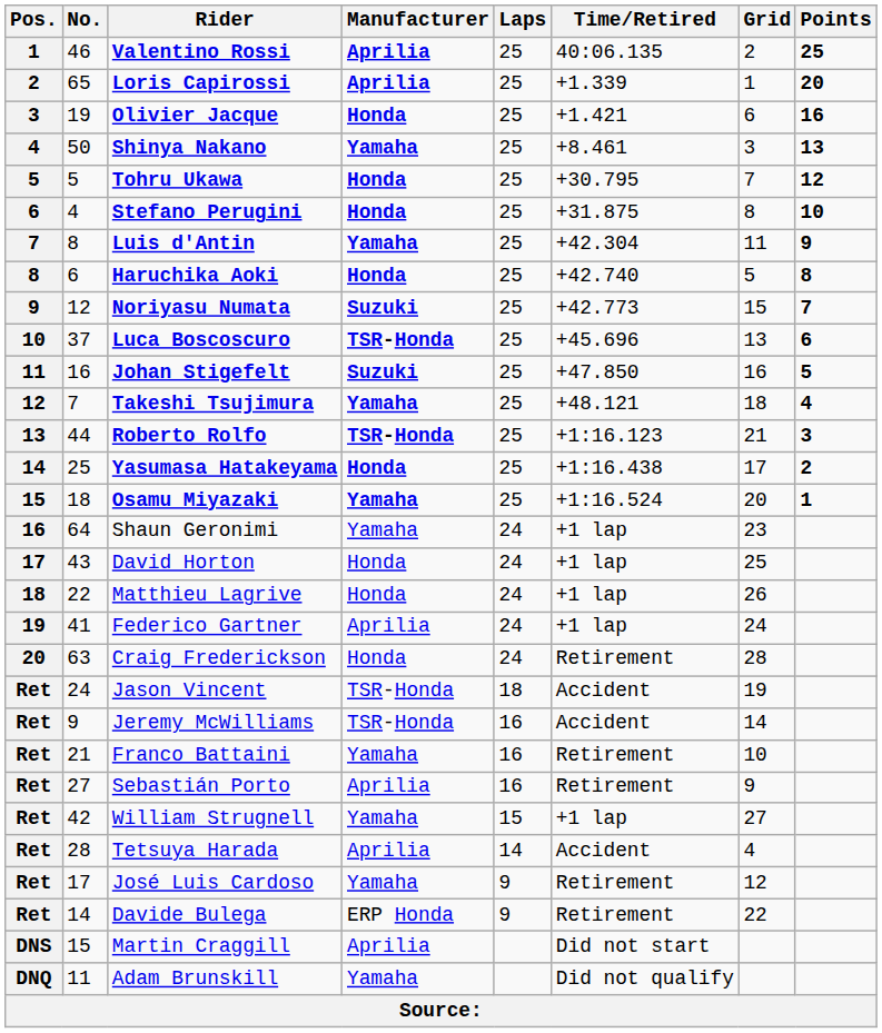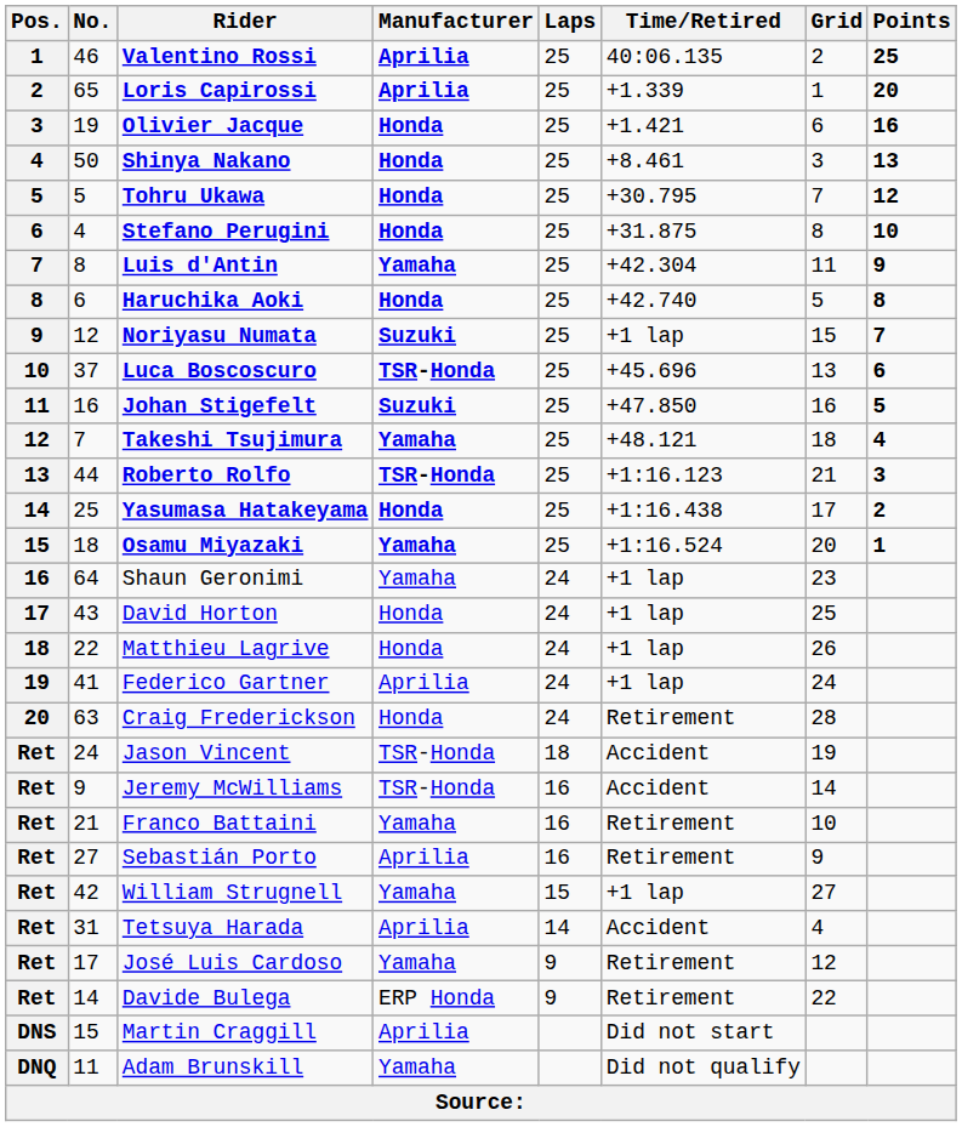 <table class="wikitable" style="font-size: 95%;">
 <tr>
 <th>Pos.</th>
 <th>No.</th>
 <th>Rider</th>
 <th>Manufacturer</th>
 <th>Laps</th>
 <th>Time/Retired</th>
 <th>Grid</th>
 <th>Points</th>
 </tr>
 <tr>
 <th>1</th>
 <td>46</td>
 <td> <strong><a href='#'>Valentino Rossi</a></strong></td>
 <td><strong><a href='#'>Aprilia</a></strong></td>
 <td>25</td>
 <td>40:06.135</td>
 <td>2</td>
 <td><strong>25</strong></td>
 </tr>
 <tr>
 <th>2</th>
 <td>65</td>
 <td> <strong><a href='#'>Loris Capirossi</a></strong></td>
 <td><strong><a href='#'>Aprilia</a></strong></td>
 <td>25</td>
 <td>+1.339</td>
 <td>1</td>
 <td><strong>20</strong></td>
 </tr>
 <tr>
 <th>3</th>
 <td>19</td>
 <td> <strong><a href='#'>Olivier Jacque</a></strong></td>
 <td><strong><a href='#'>Honda</a></strong></td>
 <td>25</td>
 <td>+1.421</td>
 <td>6</td>
 <td><strong>16</strong></td>
 </tr>
 <tr>
 <th>4</th>
 <td>50</td>
 <td> <strong><a href='#'>Shinya Nakano</a></strong></td>
-<td><strong><a href='#'>Yamaha</a></strong></td>
+<td><strong><a href='#'>Honda</a></strong></td>
 <td>25</td>
 <td>+8.461</td>
 <td>3</td>
 <td><strong>13</strong></td>
 </tr>
 <tr>
 <th>5</th>
 <td>5</td>
 <td> <strong><a href='#'>Tohru Ukawa</a></strong></td>
 <td><strong><a href='#'>Honda</a></strong></td>
 <td>25</td>
 <td>+30.795</td>
 <td>7</td>
 <td><strong>12</strong></td>
 </tr>
 <tr>
 <th>6</th>
 <td>4</td>
 <td> <strong><a href='#'>Stefano Perugini</a></strong></td>
 <td><strong><a href='#'>Honda</a></strong></td>
 <td>25</td>
 <td>+31.875</td>
 <td>8</td>
 <td><strong>10</strong></td>
 </tr>
 <tr>
 <th>7</th>
 <td>8</td>
 <td> <strong><a href='#'>Luis d'Antin</a></strong></td>
 <td><strong><a href='#'>Yamaha</a></strong></td>
 <td>25</td>
 <td>+42.304</td>
 <td>11</td>
 <td><strong>9</strong></td>
 </tr>
 <tr>
 <th>8</th>
 <td>6</td>
 <td> <strong><a href='#'>Haruchika Aoki</a></strong></td>
 <td><strong><a href='#'>Honda</a></strong></td>
 <td>25</td>
 <td>+42.740</td>
 <td>5</td>
 <td><strong>8</strong></td>
 </tr>
 <tr>
 <th>9</th>
 <td>12</td>
 <td> <strong><a href='#'>Noriyasu Numata</a></strong></td>
 <td><strong><a href='#'>Suzuki</a></strong></td>
 <td>25</td>
-<td>+42.773</td>
+<td>+1 lap</td>
 <td>15</td>
 <td><strong>7</strong></td>
 </tr>
 <tr>
 <th>10</th>
 <td>37</td>
 <td> <strong><a href='#'>Luca Boscoscuro</a></strong></td>
 <td><strong><a href='#'>TSR</a>-<a href='#'>Honda</a></strong></td>
 <td>25</td>
 <td>+45.696</td>
 <td>13</td>
 <td><strong>6</strong></td>
 </tr>
 <tr>
 <th>11</th>
 <td>16</td>
 <td> <strong><a href='#'>Johan Stigefelt</a></strong></td>
 <td><strong><a href='#'>Suzuki</a></strong></td>
 <td>25</td>
 <td>+47.850</td>
 <td>16</td>
 <td><strong>5</strong></td>
 </tr>
 <tr>
 <th>12</th>
 <td>7</td>
 <td> <strong><a href='#'>Takeshi Tsujimura</a></strong></td>
 <td><strong><a href='#'>Yamaha</a></strong></td>
 <td>25</td>
 <td>+48.121</td>
 <td>18</td>
 <td><strong>4</strong></td>
 </tr>
 <tr>
 <th>13</th>
 <td>44</td>
 <td> <strong><a href='#'>Roberto Rolfo</a></strong></td>
 <td><strong><a href='#'>TSR</a>-<a href='#'>Honda</a></strong></td>
 <td>25</td>
 <td>+1:16.123</td>
 <td>21</td>
 <td><strong>3</strong></td>
 </tr>
 <tr>
 <th>14</th>
 <td>25</td>
 <td> <strong><a href='#'>Yasumasa Hatakeyama</a></strong></td>
 <td><strong><a href='#'>Honda</a></strong></td>
 <td>25</td>
 <td>+1:16.438</td>
 <td>17</td>
 <td><strong>2</strong></td>
 </tr>
 <tr>
 <th>15</th>
 <td>18</td>
 <td> <strong><a href='#'>Osamu Miyazaki</a></strong></td>
 <td><strong><a href='#'>Yamaha</a></strong></td>
 <td>25</td>
 <td>+1:16.524</td>
 <td>20</td>
 <td><strong>1</strong></td>
 </tr>
 <tr>
 <th>16</th>
 <td>64</td>
 <td> Shaun Geronimi</td>
 <td><a href='#'>Yamaha</a></td>
 <td>24</td>
 <td>+1 lap</td>
 <td>23</td>
 <td></td>
 </tr>
 <tr>
 <th>17</th>
 <td>43</td>
 <td> <a href='#'>David Horton</a></td>
 <td><a href='#'>Honda</a></td>
 <td>24</td>
 <td>+1 lap</td>
 <td>25</td>
 <td></td>
 </tr>
 <tr>
 <th>18</th>
 <td>22</td>
 <td> <a href='#'>Matthieu Lagrive</a></td>
 <td><a href='#'>Honda</a></td>
 <td>24</td>
 <td>+1 lap</td>
 <td>26</td>
 <td></td>
 </tr>
 <tr>
 <th>19</th>
 <td>41</td>
 <td> <a href='#'>Federico Gartner</a></td>
 <td><a href='#'>Aprilia</a></td>
 <td>24</td>
 <td>+1 lap</td>
 <td>24</td>
 <td></td>
 </tr>
 <tr>
 <th>20</th>
 <td>63</td>
 <td> <a href='#'>Craig Frederickson</a></td>
 <td><a href='#'>Honda</a></td>
 <td>24</td>
 <td>Retirement</td>
 <td>28</td>
 <td></td>
 </tr>
 <tr>
 <th>Ret</th>
 <td>24</td>
 <td> <a href='#'>Jason Vincent</a></td>
 <td><a href='#'>TSR</a>-<a href='#'>Honda</a></td>
 <td>18</td>
 <td>Accident</td>
 <td>19</td>
 <td></td>
 </tr>
 <tr>
 <th>Ret</th>
 <td>9</td>
 <td> <a href='#'>Jeremy McWilliams</a></td>
 <td><a href='#'>TSR</a>-<a href='#'>Honda</a></td>
 <td>16</td>
 <td>Accident</td>
 <td>14</td>
 <td></td>
 </tr>
 <tr>
 <th>Ret</th>
 <td>21</td>
 <td> <a href='#'>Franco Battaini</a></td>
 <td><a href='#'>Yamaha</a></td>
 <td>16</td>
 <td>Retirement</td>
 <td>10</td>
 <td></td>
 </tr>
 <tr>
 <th>Ret</th>
 <td>27</td>
 <td> <a href='#'>Sebastián Porto</a></td>
 <td><a href='#'>Aprilia</a></td>
 <td>16</td>
 <td>Retirement</td>
 <td>9</td>
 <td></td>
 </tr>
 <tr>
 <th>Ret</th>
 <td>42</td>
 <td> <a href='#'>William Strugnell</a></td>
 <td><a href='#'>Yamaha</a></td>
 <td>15</td>
 <td>+1 lap</td>
 <td>27</td>
 <td></td>
 </tr>
 <tr>
 <th>Ret</th>
-<td>28</td>
+<td>31</td>
 <td> <a href='#'>Tetsuya Harada</a></td>
 <td><a href='#'>Aprilia</a></td>
 <td>14</td>
 <td>Accident</td>
 <td>4</td>
 <td></td>
 </tr>
 <tr>
 <th>Ret</th>
 <td>17</td>
 <td> <a href='#'>José Luis Cardoso</a></td>
 <td><a href='#'>Yamaha</a></td>
 <td>9</td>
 <td>Retirement</td>
 <td>12</td>
 <td></td>
 </tr>
 <tr>
 <th>Ret</th>
 <td>14</td>
 <td> <a href='#'>Davide Bulega</a></td>
 <td>ERP <a href='#'>Honda</a></td>
 <td>9</td>
 <td>Retirement</td>
 <td>22</td>
 <td></td>
 </tr>
 <tr>
 <th>DNS</th>
 <td>15</td>
 <td> <a href='#'>Martin Craggill</a></td>
 <td><a href='#'>Aprilia</a></td>
 <td></td>
 <td>Did not start</td>
 <td></td>
 <td></td>
 </tr>
 <tr>
 <th>DNQ</th>
 <td>11</td>
 <td> <a href='#'>Adam Brunskill</a></td>
 <td><a href='#'>Yamaha</a></td>
 <td></td>
 <td>Did not qualify</td>
 <td></td>
 <td></td>
 </tr>
 <tr>
 <th colspan=8>Source:</th>
 </tr>
 </table>
